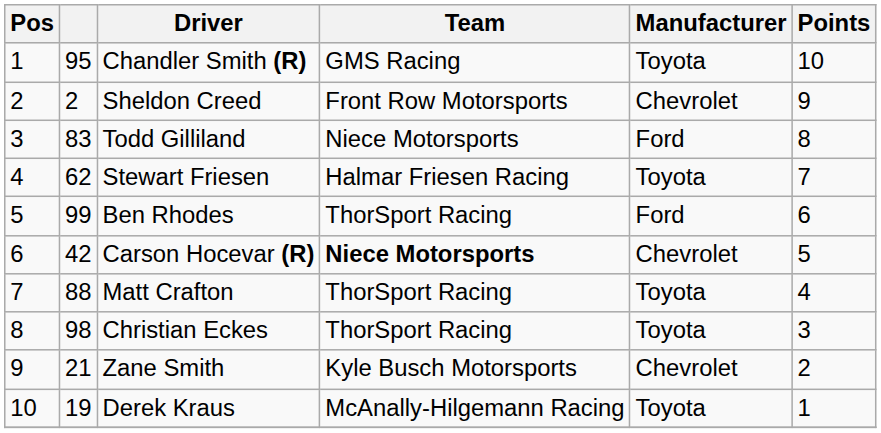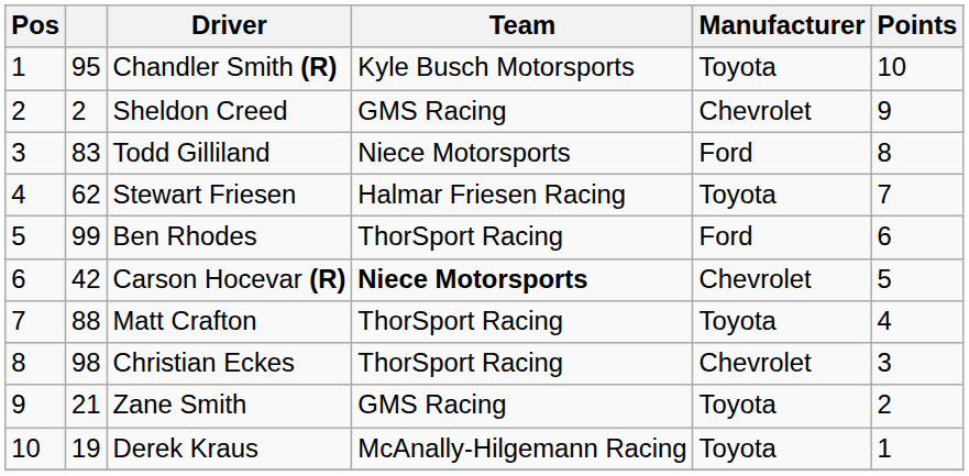 <table class="wikitable" style="font-size:98%">
 <tr>
 <th>Pos</th>
 <th></th>
 <th>Driver</th>
 <th>Team</th>
 <th>Manufacturer</th>
 <th>Points</th>
 </tr>
 <tr>
 <td>1</td>
 <td>95</td>
 <td>Chandler Smith <strong>(R)</strong></td>
-<td>GMS Racing</td>
+<td>Kyle Busch Motorsports</td>
 <td>Toyota</td>
 <td>10</td>
 </tr>
 <tr>
 <td>2</td>
 <td>2</td>
 <td>Sheldon Creed</td>
-<td>Front Row Motorsports</td>
+<td>GMS Racing</td>
 <td>Chevrolet</td>
 <td>9</td>
 </tr>
 <tr>
 <td>3</td>
 <td>83</td>
 <td>Todd Gilliland</td>
 <td>Niece Motorsports</td>
 <td>Ford</td>
 <td>8</td>
 </tr>
 <tr>
 <td>4</td>
 <td>62</td>
 <td>Stewart Friesen</td>
 <td>Halmar Friesen Racing</td>
 <td>Toyota</td>
 <td>7</td>
 </tr>
 <tr>
 <td>5</td>
 <td>99</td>
 <td>Ben Rhodes</td>
 <td>ThorSport Racing</td>
 <td>Ford</td>
 <td>6</td>
 </tr>
 <tr>
 <td>6</td>
 <td>42</td>
 <td>Carson Hocevar <strong>(R)</strong></td>
 <td><strong>Niece Motorsports</strong></td>
 <td>Chevrolet</td>
 <td>5</td>
 </tr>
 <tr>
 <td>7</td>
 <td>88</td>
 <td>Matt Crafton</td>
 <td>ThorSport Racing</td>
 <td>Toyota</td>
 <td>4</td>
 </tr>
 <tr>
 <td>8</td>
 <td>98</td>
 <td>Christian Eckes</td>
 <td>ThorSport Racing</td>
-<td>Toyota</td>
+<td>Chevrolet</td>
 <td>3</td>
 </tr>
 <tr>
 <td>9</td>
 <td>21</td>
 <td>Zane Smith</td>
-<td>Kyle Busch Motorsports</td>
-<td>Chevrolet</td>
+<td>GMS Racing</td>
+<td>Toyota</td>
 <td>2</td>
 </tr>
 <tr>
 <td>10</td>
 <td>19</td>
 <td>Derek Kraus</td>
 <td>McAnally-Hilgemann Racing</td>
 <td>Toyota</td>
 <td>1</td>
 </tr>
 <tr>
 </tr>
 </table>
